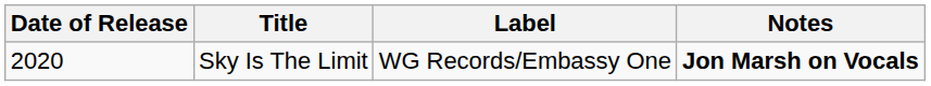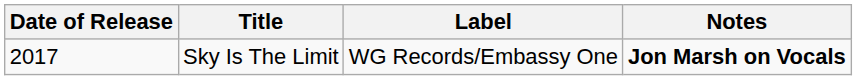 <table class="wikitable">
 <tr>
 <th>Date of Release</th>
 <th>Title</th>
 <th>Label</th>
 <th>Notes</th>
 </tr>
 <tr>
-<td>2020</td>
+<td>2017</td>
 <td>Sky Is The Limit</td>
 <td>WG Records/Embassy One</td>
 <td><strong>Jon Marsh on Vocals</strong></td>
 </tr>
 </table>
